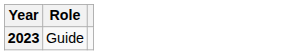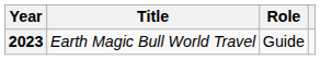 <table class="wikitable plainrowheaders">
 <tr>
 <th scope="col">Year</th>
+<th scope="col">Title</th>
 <th scope="col">Role</th>
 <th scope="col" class="unsortable"></th>
 </tr>
 <tr>
 <th scope="row">2023</th>
+<td><em>Earth Magic Bull World Travel</em></td>
 <td>Guide</td>
 <td style="text-align:center"></td>
 </tr>
 </table>
